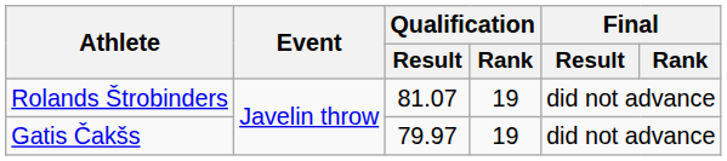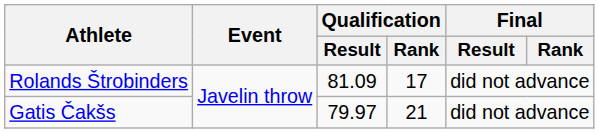 <table class=wikitable style=font-size:90%>
 <tr>
 <th rowspan=2>Athlete</th>
 <th rowspan=2>Event</th>
 <th colspan=2>Qualification</th>
 <th colspan=2>Final</th>
 </tr>
 <tr style=font-size:95%>
 <th>Result</th>
 <th>Rank</th>
 <th>Result</th>
 <th>Rank</th>
 </tr>
 <tr align=center>
 <td align=left><a href='#'>Rolands Štrobinders</a></td>
 <td align=left rowspan=2><a href='#'>Javelin throw</a></td>
-<td>81.07</td>
-<td>19</td>
+<td>81.09</td>
+<td>17</td>
 <td colspan=2>did not advance</td>
 </tr>
 <tr align=center>
 <td align=left><a href='#'>Gatis Čakšs</a></td>
 <td>79.97</td>
-<td>19</td>
+<td>21</td>
 <td colspan=2>did not advance</td>
 </tr>
 </table>
